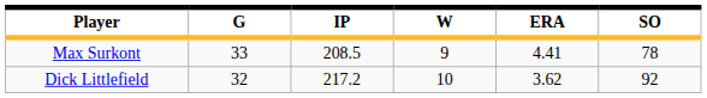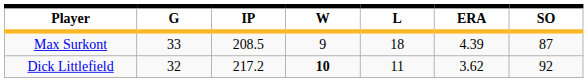 <table class="wikitable sortable">
 <tr>
 <th style="background:#FFFFFF; border-top:#000000 5px solid; border-bottom:#FDB827 5px solid;" width="16%">Player</th>
 <th style="background:#FFFFFF; border-top:#000000 5px solid; border-bottom:#FDB827 5px solid;" width="9%">G</th>
 <th style="background:#FFFFFF; border-top:#000000 5px solid; border-bottom:#FDB827 5px solid;" width="9%">IP</th>
 <th style="background:#FFFFFF; border-top:#000000 5px solid; border-bottom:#FDB827 5px solid;" width="9%">W</th>
+<th style="background:#FFFFFF; border-top:#000000 5px solid; border-bottom:#FDB827 5px solid;" width="9%">L</th>
 <th style="background:#FFFFFF; border-top:#000000 5px solid; border-bottom:#FDB827 5px solid;" width="9%">ERA</th>
 <th style="background:#FFFFFF; border-top:#000000 5px solid; border-bottom:#FDB827 5px solid;" width="9%">SO</th>
 </tr>
 <tr align="center">
 <td><a href='#'>Max Surkont</a></td>
 <td>33</td>
 <td>208.5</td>
 <td>9</td>
-<td>4.41</td>
-<td>78</td>
+<td>18</td>
+<td>4.39</td>
+<td>87</td>
 </tr>
 <tr align=center>
 <td><a href='#'>Dick Littlefield</a></td>
 <td>32</td>
 <td>217.2</td>
-<td>10</td>
+<td><strong>10</strong></td>
+<td>11</td>
 <td>3.62</td>
 <td>92</td>
 </tr>
 </table>
